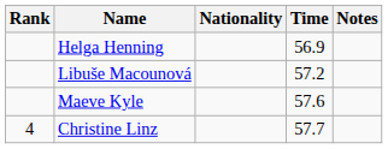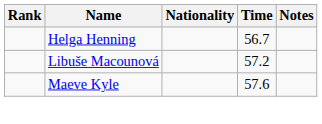 <table class="wikitable sortable" style="text-align:center">
 <tr>
 <th>Rank</th>
 <th>Name</th>
 <th>Nationality</th>
 <th>Time</th>
 <th>Notes</th>
 </tr>
 <tr>
 <td></td>
 <td align="left"><a href='#'>Helga Henning</a></td>
 <td align=left></td>
-<td>56.9</td>
+<td>56.7</td>
 <td></td>
 </tr>
 <tr>
 <td></td>
 <td align="left"><a href='#'>Libuše Macounová</a></td>
 <td align=left></td>
 <td>57.2</td>
 <td></td>
 </tr>
 <tr>
 <td></td>
 <td align="left"><a href='#'>Maeve Kyle</a></td>
 <td align=left></td>
 <td>57.6</td>
 <td></td>
 </tr>
-<tr>
-<td>4</td>
-<td align="left"><a href='#'>Christine Linz</a></td>
-<td align=left></td>
-<td>57.7</td>
-<td></td>
-</tr>
 </table>
